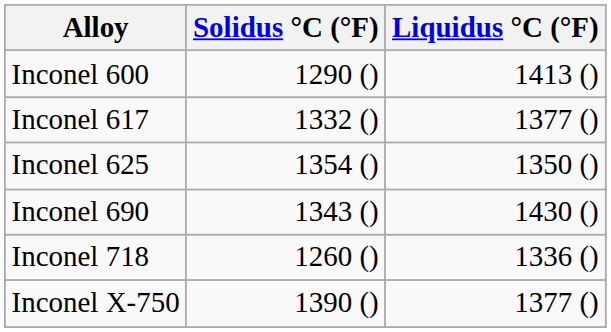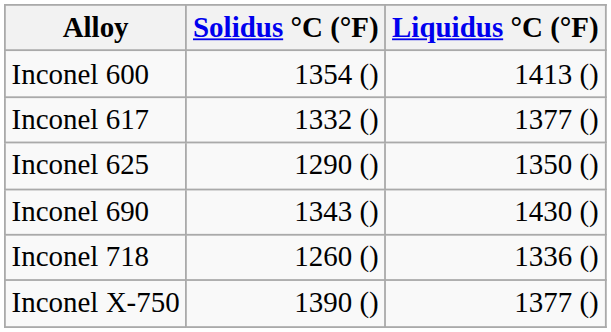 <table class="sortable wikitable" style="text-align:right;">
 <tr>
 <th>Alloy</th>
 <th><a href='#'>Solidus</a> °C (°F)</th>
 <th><a href='#'>Liquidus</a> °C (°F)</th>
 </tr>
 <tr>
 <td align="left">Inconel 600</td>
-<td>1290 ()</td>
+<td>1354 ()</td>
 <td>1413 ()</td>
 </tr>
 <tr>
 <td align="left">Inconel 617</td>
 <td>1332 ()</td>
 <td>1377 ()</td>
 </tr>
 <tr>
 <td align="left">Inconel 625</td>
-<td>1354 ()</td>
+<td>1290 ()</td>
 <td>1350 ()</td>
 </tr>
 <tr>
 <td align="left">Inconel 690</td>
 <td>1343 ()</td>
 <td>1430 ()</td>
 </tr>
 <tr>
 <td align="left">Inconel 718</td>
 <td>1260 ()</td>
 <td>1336 ()</td>
 </tr>
 <tr>
 <td align="left">Inconel X-750</td>
 <td>1390 ()</td>
 <td>1377 ()</td>
 </tr>
 </table>
